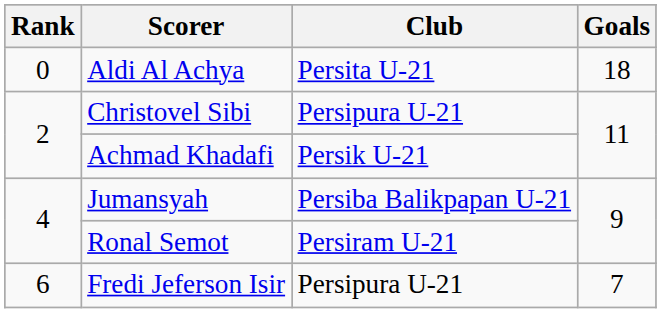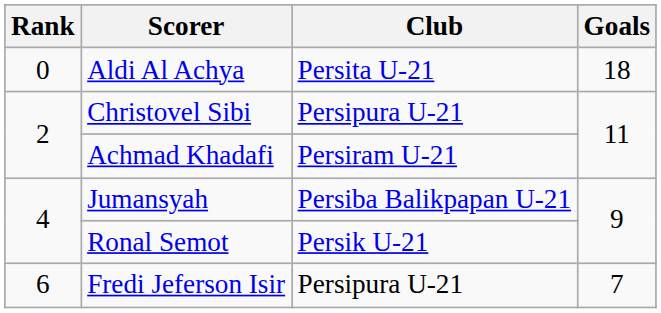 <table class="wikitable" style="text-align:center">
 <tr>
 <th>Rank</th>
 <th>Scorer</th>
 <th>Club</th>
 <th>Goals</th>
 </tr>
 <tr>
 <td>0</td>
 <td align="left"> <a href='#'>Aldi Al Achya</a></td>
 <td align="left"><a href='#'>Persita U-21</a></td>
 <td>18</td>
 </tr>
 <tr>
 <td rowspan="2">2</td>
 <td align="left"> <a href='#'>Christovel Sibi</a></td>
 <td align="left"><a href='#'>Persipura U-21</a></td>
 <td rowspan="2">11</td>
 </tr>
 <tr>
 <td align="left"> <a href='#'>Achmad Khadafi</a></td>
-<td align="left"><a href='#'>Persik U-21</a></td>
+<td align="left"><a href='#'>Persiram U-21</a></td>
 </tr>
 <tr>
 <td rowspan="2">4</td>
 <td align="left"> <a href='#'>Jumansyah</a></td>
 <td align="left"><a href='#'>Persiba Balikpapan U-21</a></td>
 <td rowspan="2">9</td>
 </tr>
 <tr>
 <td align="left"> <a href='#'>Ronal Semot</a></td>
-<td align="left"><a href='#'>Persiram U-21</a></td>
+<td align="left"><a href='#'>Persik U-21</a></td>
 </tr>
 <tr>
 <td>6</td>
 <td align="left"> <a href='#'>Fredi Jeferson Isir</a></td>
 <td align="left">Persipura U-21</td>
 <td>7</td>
 </tr>
 </table>
